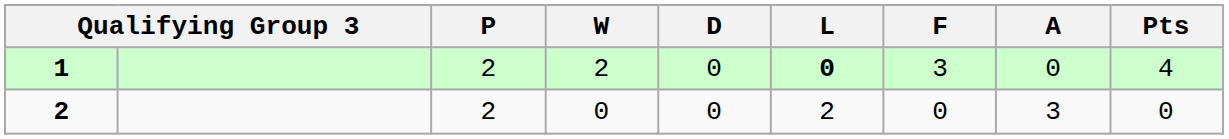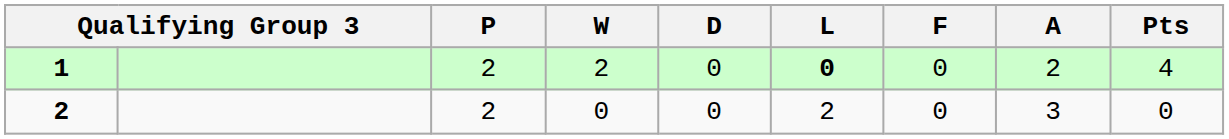 <table class="wikitable">
 <tr>
 <th colspan="2">Qualifying Group 3</th>
 <th rowspan="1">P</th>
 <th rowspan="1">W</th>
 <th colspan="1">D</th>
 <th colspan="1">L</th>
 <th colspan="1">F</th>
 <th colspan="1">A</th>
 <th colspan="1">Pts</th>
 </tr>
 <tr style="background:#ccffcc;">
 <td align=center width="50"><strong>1</strong></td>
 <td width="150"><strong></strong></td>
 <td align=center width="50">2</td>
 <td align=center width="50">2</td>
 <td align=center width="50">0</td>
 <td align=center width="50"><strong>0</strong></td>
-<td align=center width="50">3</td>
 <td align=center width="50">0</td>
+<td align=center width="50">2</td>
 <td align=center width="50">4</td>
 </tr>
 <tr>
 <td align=center><strong>2</strong></td>
 <td></td>
 <td align=center>2</td>
 <td align=center>0</td>
 <td align=center>0</td>
 <td align=center>2</td>
 <td align=center>0</td>
 <td align=center>3</td>
 <td align=center>0</td>
 </tr>
 </table>
